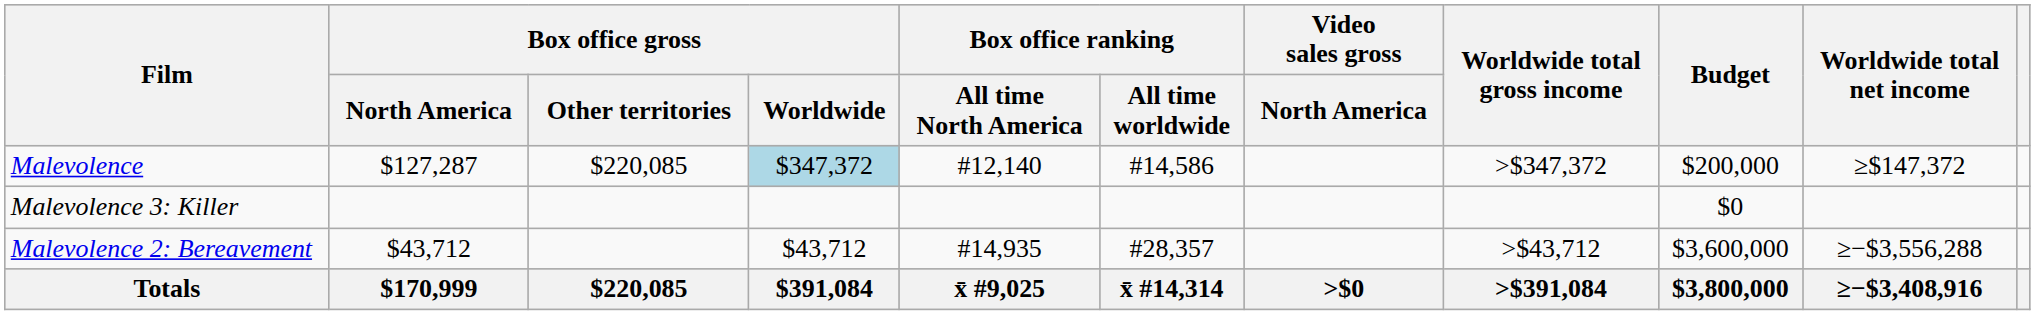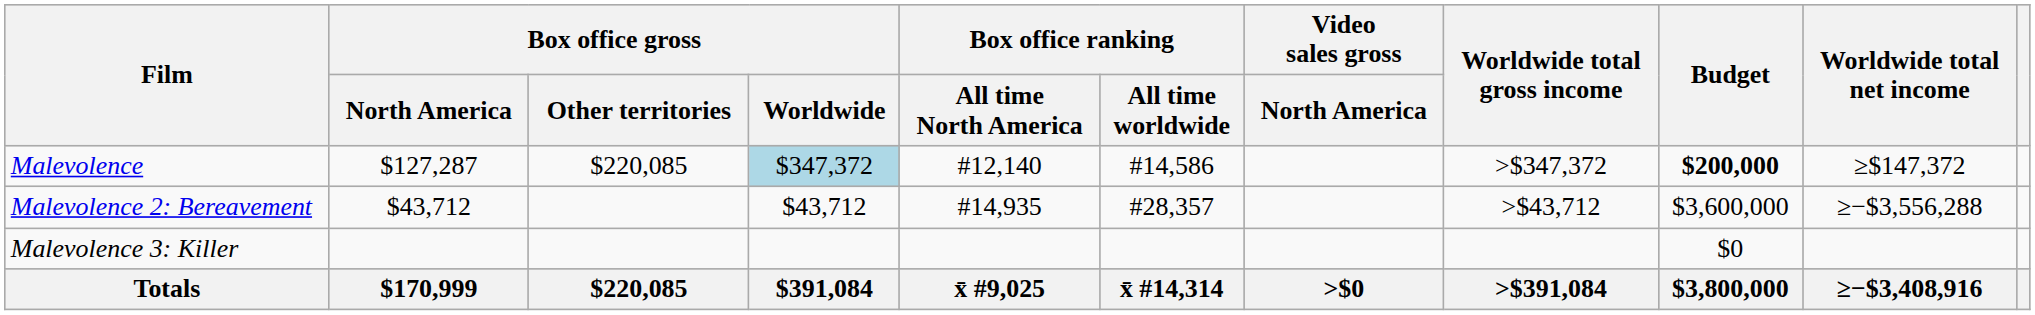 <table class="wikitable sortable" width=99% border="1" style="text-align: center;">
 <tr>
 <th rowspan="2" style="width:16%;">Film</th>
 <th colspan="3">Box office gross</th>
 <th colspan="2">Box office ranking</th>
 <th>Video <br>sales gross</th>
 <th rowspan="2">Worldwide total <br>gross income</th>
 <th rowspan="2">Budget</th>
 <th rowspan="2">Worldwide total <br>net income</th>
 <th rowspan="2"></th>
 </tr>
 <tr>
 <th>North America</th>
 <th>Other territories</th>
 <th>Worldwide</th>
 <th>All time <br>North America</th>
 <th>All time <br>worldwide</th>
 <th>North America</th>
 </tr>
 <tr>
 <td style="text-align: left;"><em><a href='#'>Malevolence</a></em></td>
 <td>$127,287</td>
 <td>$220,085</td>
 <td style="background: lightblue;">$347,372</td>
 <td>#12,140</td>
 <td>#14,586</td>
 <td></td>
 <td>>$347,372</td>
-<td>$200,000</td>
+<td><strong>$200,000</strong></td>
 <td>≥$147,372</td>
+<td></td>
+</tr>
+<tr>
+<td style="text-align: left;"><em><a href='#'>Malevolence 2: Bereavement</a></em></td>
+<td>$43,712</td>
+<td></td>
+<td>$43,712</td>
+<td>#14,935</td>
+<td>#28,357</td>
+<td></td>
+<td>>$43,712</td>
+<td>$3,600,000</td>
+<td>≥−$3,556,288</td>
 <td></td>
 </tr>
 <tr>
 <td style="text-align: left;"><em>Malevolence 3: Killer</em></td>
 <td></td>
 <td></td>
 <td></td>
 <td></td>
 <td></td>
 <td></td>
 <td></td>
 <td>$0</td>
 <td></td>
 <td></td>
 </tr>
 <tr>
-<td style="text-align: left;"><em><a href='#'>Malevolence 2: Bereavement</a></em></td>
-<td>$43,712</td>
-<td></td>
-<td>$43,712</td>
-<td>#14,935</td>
-<td>#28,357</td>
-<td></td>
-<td>>$43,712</td>
-<td>$3,600,000</td>
-<td>≥−$3,556,288</td>
-<td></td>
-</tr>
-<tr>
 <th>Totals</th>
 <th>$170,999</th>
 <th>$220,085</th>
 <th>$391,084</th>
 <th>x̄ #9,025</th>
 <th>x̄ #14,314</th>
 <th>>$0</th>
 <th>>$391,084</th>
 <th>$3,800,000</th>
 <th>≥−$3,408,916</th>
 <th></th>
 </tr>
 </table>
